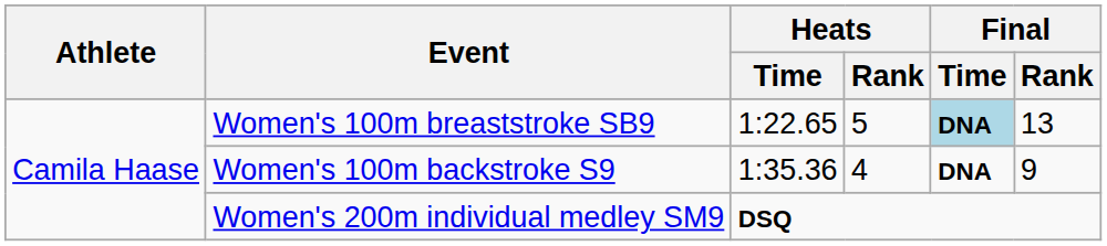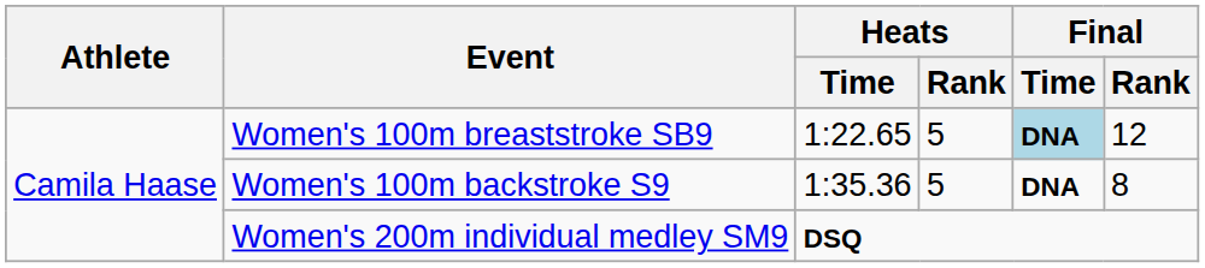 <table class="wikitable" style="font-size:95%">
 <tr>
 <th rowspan="2">Athlete</th>
 <th rowspan="2">Event</th>
 <th colspan="2">Heats</th>
 <th colspan="2">Final</th>
 </tr>
 <tr>
 <th>Time</th>
 <th>Rank</th>
 <th>Time</th>
 <th>Rank</th>
 </tr>
 <tr>
 <td rowspan="3"><a href='#'>Camila Haase</a></td>
 <td><a href='#'>Women's 100m breaststroke SB9</a></td>
 <td>1:22.65</td>
 <td>5</td>
 <td style="background: lightblue;"><strong><small>DNA</small></strong></td>
-<td>13</td>
+<td>12</td>
 </tr>
 <tr>
 <td><a href='#'>Women's 100m backstroke S9</a></td>
 <td>1:35.36</td>
-<td>4</td>
+<td>5</td>
 <td><strong><small>DNA</small></strong></td>
-<td>9</td>
+<td>8</td>
 </tr>
 <tr>
 <td><a href='#'>Women's 200m individual medley SM9</a></td>
 <td colspan="4"><strong><small>DSQ</small></strong></td>
 </tr>
 </table>
